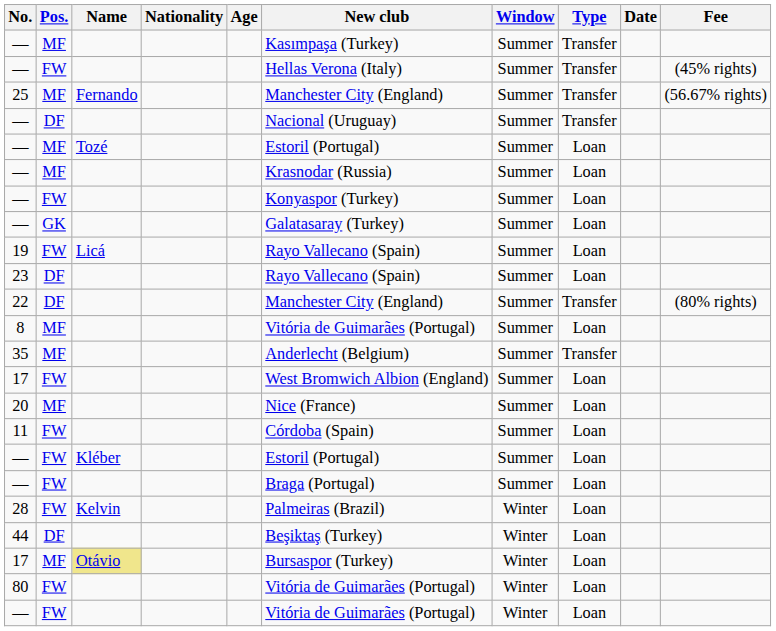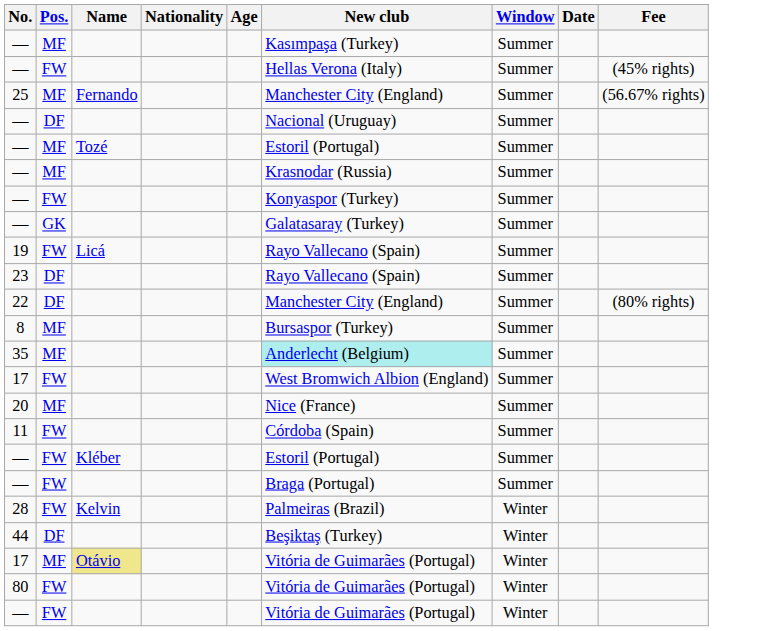 <table class="wikitable sortable" style="text-align:center;">
 <tr>
 <th scope=col>No.</th>
 <th scope=col><a href='#'>Pos.</a></th>
 <th scope=col>Name</th>
 <th scope=col>Nationality</th>
 <th scope=col>Age</th>
 <th scope=col>New club</th>
 <th scope=col><a href='#'>Window</a></th>
-<th scope=col><a href='#'>Type</a></th>
 <th scope=col>Date</th>
 <th scope=col>Fee</th>
 </tr>
 <tr>
 <td>—</td>
 <td><a href='#'>MF</a></td>
 <td align=left></td>
 <td align=left></td>
 <td></td>
 <td align=left><a href='#'>Kasımpaşa</a> (Turkey)</td>
 <td>Summer</td>
-<td>Transfer</td>
 <td></td>
 <td></td>
 </tr>
 <tr>
 <td>—</td>
 <td><a href='#'>FW</a></td>
 <td align=left></td>
 <td align=left></td>
 <td></td>
 <td align=left><a href='#'>Hellas Verona</a> (Italy)</td>
 <td>Summer</td>
-<td>Transfer</td>
 <td></td>
 <td> (45% rights)</td>
 </tr>
 <tr>
 <td>25</td>
 <td><a href='#'>MF</a></td>
 <td align=left><a href='#'>Fernando</a></td>
 <td align=left></td>
 <td></td>
 <td align=left><a href='#'>Manchester City</a> (England)</td>
 <td>Summer</td>
-<td>Transfer</td>
 <td></td>
 <td> (56.67% rights)</td>
 </tr>
 <tr>
 <td>—</td>
 <td><a href='#'>DF</a></td>
 <td align=left></td>
 <td align=left></td>
 <td></td>
 <td align=left><a href='#'>Nacional</a> (Uruguay)</td>
 <td>Summer</td>
-<td>Transfer</td>
 <td></td>
 <td></td>
 </tr>
 <tr>
 <td>—</td>
 <td><a href='#'>MF</a></td>
 <td align=left><a href='#'>Tozé</a></td>
 <td align=left></td>
 <td></td>
 <td align=left><a href='#'>Estoril</a> (Portugal)</td>
 <td>Summer</td>
-<td>Loan</td>
 <td></td>
 <td></td>
 </tr>
 <tr>
 <td>—</td>
 <td><a href='#'>MF</a></td>
 <td align=left></td>
 <td align=left></td>
 <td></td>
 <td align=left><a href='#'>Krasnodar</a> (Russia)</td>
 <td>Summer</td>
-<td>Loan</td>
 <td></td>
 <td></td>
 </tr>
 <tr>
 <td>—</td>
 <td><a href='#'>FW</a></td>
 <td align=left></td>
 <td align=left></td>
 <td></td>
 <td align=left><a href='#'>Konyaspor</a> (Turkey)</td>
 <td>Summer</td>
-<td>Loan</td>
 <td></td>
 <td></td>
 </tr>
 <tr>
 <td>—</td>
 <td><a href='#'>GK</a></td>
 <td align=left></td>
 <td align=left></td>
 <td></td>
 <td align=left><a href='#'>Galatasaray</a> (Turkey)</td>
 <td>Summer</td>
-<td>Loan</td>
 <td></td>
 <td></td>
 </tr>
 <tr>
 <td>19</td>
 <td><a href='#'>FW</a></td>
 <td align=left><a href='#'>Licá</a></td>
 <td align=left></td>
 <td></td>
 <td align=left><a href='#'>Rayo Vallecano</a> (Spain)</td>
 <td>Summer</td>
-<td>Loan</td>
 <td></td>
 <td></td>
 </tr>
 <tr>
 <td>23</td>
 <td><a href='#'>DF</a></td>
 <td align=left></td>
 <td align=left></td>
 <td></td>
 <td align=left><a href='#'>Rayo Vallecano</a> (Spain)</td>
 <td>Summer</td>
-<td>Loan</td>
 <td></td>
 <td></td>
 </tr>
 <tr>
 <td>22</td>
 <td><a href='#'>DF</a></td>
 <td align=left></td>
 <td align=left></td>
 <td></td>
 <td align=left><a href='#'>Manchester City</a> (England)</td>
 <td>Summer</td>
-<td>Transfer</td>
 <td></td>
 <td> (80% rights)</td>
 </tr>
 <tr>
 <td>8</td>
 <td><a href='#'>MF</a></td>
 <td align=left></td>
 <td align=left></td>
 <td></td>
-<td align=left><a href='#'>Vitória de Guimarães</a> (Portugal)</td>
+<td align=left><a href='#'>Bursaspor</a> (Turkey)</td>
 <td>Summer</td>
-<td>Loan</td>
 <td></td>
 <td></td>
 </tr>
 <tr>
 <td>35</td>
 <td><a href='#'>MF</a></td>
 <td align=left></td>
 <td align=left></td>
 <td></td>
-<td align=left><a href='#'>Anderlecht</a> (Belgium)</td>
+<td align=left style="background: paleturquoise;"><a href='#'>Anderlecht</a> (Belgium)</td>
 <td>Summer</td>
-<td>Transfer</td>
 <td></td>
 <td></td>
 </tr>
 <tr>
 <td>17</td>
 <td><a href='#'>FW</a></td>
 <td align=left></td>
 <td align=left></td>
 <td></td>
 <td align=left><a href='#'>West Bromwich Albion</a> (England)</td>
 <td>Summer</td>
-<td>Loan</td>
 <td></td>
 <td></td>
 </tr>
 <tr>
 <td>20</td>
 <td><a href='#'>MF</a></td>
 <td align=left></td>
 <td align=left></td>
 <td></td>
 <td align=left><a href='#'>Nice</a> (France)</td>
 <td>Summer</td>
-<td>Loan</td>
 <td></td>
 <td></td>
 </tr>
 <tr>
 <td>11</td>
 <td><a href='#'>FW</a></td>
 <td align=left></td>
 <td align=left></td>
 <td></td>
 <td align=left><a href='#'>Córdoba</a> (Spain)</td>
 <td>Summer</td>
-<td>Loan</td>
 <td></td>
 <td></td>
 </tr>
 <tr>
 <td>—</td>
 <td><a href='#'>FW</a></td>
 <td align=left><a href='#'>Kléber</a></td>
 <td align=left></td>
 <td></td>
 <td align=left><a href='#'>Estoril</a> (Portugal)</td>
 <td>Summer</td>
-<td>Loan</td>
 <td></td>
 <td></td>
 </tr>
 <tr>
 <td>—</td>
 <td><a href='#'>FW</a></td>
 <td align=left></td>
 <td align=left></td>
 <td></td>
 <td align=left><a href='#'>Braga</a> (Portugal)</td>
 <td>Summer</td>
-<td>Loan</td>
 <td></td>
 <td></td>
 </tr>
 <tr>
 <td>28</td>
 <td><a href='#'>FW</a></td>
 <td align=left><a href='#'>Kelvin</a></td>
 <td align=left></td>
 <td></td>
 <td align=left><a href='#'>Palmeiras</a> (Brazil)</td>
 <td>Winter</td>
-<td>Loan</td>
 <td></td>
 <td></td>
 </tr>
 <tr>
 <td>44</td>
 <td><a href='#'>DF</a></td>
 <td align=left></td>
 <td align=left></td>
 <td></td>
 <td align=left><a href='#'>Beşiktaş</a> (Turkey)</td>
 <td>Winter</td>
-<td>Loan</td>
 <td></td>
 <td></td>
 </tr>
 <tr>
 <td>17</td>
 <td><a href='#'>MF</a></td>
 <td align=left style="background: khaki;"><a href='#'>Otávio</a></td>
 <td align=left></td>
 <td></td>
-<td align=left><a href='#'>Bursaspor</a> (Turkey)</td>
+<td align=left><a href='#'>Vitória de Guimarães</a> (Portugal)</td>
 <td>Winter</td>
-<td>Loan</td>
 <td></td>
 <td></td>
 </tr>
 <tr>
 <td>80</td>
 <td><a href='#'>FW</a></td>
 <td align=left></td>
 <td align=left></td>
 <td></td>
 <td align=left><a href='#'>Vitória de Guimarães</a> (Portugal)</td>
 <td>Winter</td>
-<td>Loan</td>
 <td></td>
 <td></td>
 </tr>
 <tr>
 <td>—</td>
 <td><a href='#'>FW</a></td>
 <td align=left></td>
 <td align=left></td>
 <td></td>
 <td align=left><a href='#'>Vitória de Guimarães</a> (Portugal)</td>
 <td>Winter</td>
-<td>Loan</td>
 <td></td>
 <td></td>
 </tr>
 </table>
